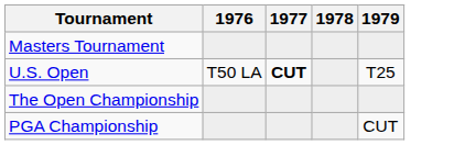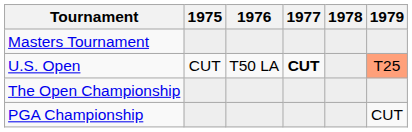 <table class="wikitable" style="font-size:95%;text-align:center;">
 <tr>
 <th>Tournament</th>
+<th>1975</th>
 <th>1976</th>
 <th>1977</th>
 <th>1978</th>
 <th>1979</th>
 </tr>
 <tr>
 <td align=left><a href='#'>Masters Tournament</a></td>
 <td style="background:#eeeeee;"></td>
 <td style="background:#eeeeee;"></td>
 <td style="background:#eeeeee;"></td>
 <td style="background:#eeeeee;"></td>
+<td style="background:#eeeeee;"></td>
 </tr>
 <tr>
 <td align=left><a href='#'>U.S. Open</a></td>
+<td>CUT</td>
 <td>T50 <span>LA</span></td>
 <td><strong>CUT</strong></td>
 <td style="background:#eeeeee;"></td>
-<td>T25</td>
+<td style="background: lightsalmon;">T25</td>
 </tr>
 <tr>
 <td align=left><a href='#'>The Open Championship</a></td>
+<td style="background:#eeeeee;"></td>
 <td style="background:#eeeeee;"></td>
 <td style="background:#eeeeee;"></td>
 <td style="background:#eeeeee;"></td>
 <td style="background:#eeeeee;"></td>
 </tr>
 <tr>
 <td align=left><a href='#'>PGA Championship</a></td>
 <td style="background:#eeeeee;"></td>
 <td style="background:#eeeeee;"></td>
 <td style="background:#eeeeee;"></td>
+<td style="background:#eeeeee;"></td>
 <td>CUT</td>
 </tr>
 </table>
